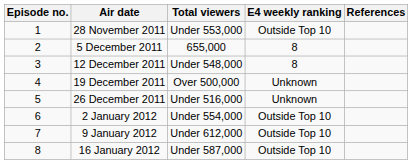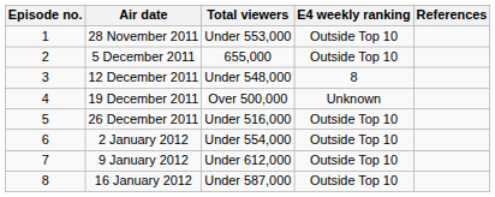 <table class="wikitable" style="text-align:center;">
 <tr>
 <th>Episode no.</th>
 <th>Air date</th>
 <th>Total viewers</th>
 <th>E4 weekly ranking</th>
 <th>References</th>
 </tr>
 <tr>
 <td>1</td>
 <td>28 November 2011</td>
 <td>Under 553,000</td>
 <td>Outside Top 10</td>
 <td></td>
 </tr>
 <tr>
 <td>2</td>
 <td>5 December 2011</td>
 <td>655,000</td>
-<td>8</td>
+<td>Outside Top 10</td>
 <td></td>
 </tr>
 <tr>
 <td>3</td>
 <td>12 December 2011</td>
 <td>Under 548,000</td>
 <td>8</td>
 <td></td>
 </tr>
 <tr>
 <td>4</td>
 <td>19 December 2011</td>
 <td>Over 500,000</td>
 <td>Unknown</td>
 <td></td>
 </tr>
 <tr>
 <td>5</td>
 <td>26 December 2011</td>
 <td>Under 516,000</td>
-<td>Unknown</td>
+<td>Outside Top 10</td>
 <td></td>
 </tr>
 <tr>
 <td>6</td>
 <td>2 January 2012</td>
 <td>Under 554,000</td>
 <td>Outside Top 10</td>
 <td></td>
 </tr>
 <tr>
 <td>7</td>
 <td>9 January 2012</td>
 <td>Under 612,000</td>
 <td>Outside Top 10</td>
 <td></td>
 </tr>
 <tr>
 <td>8</td>
 <td>16 January 2012</td>
 <td>Under 587,000</td>
 <td>Outside Top 10</td>
 <td></td>
 </tr>
 </table>
